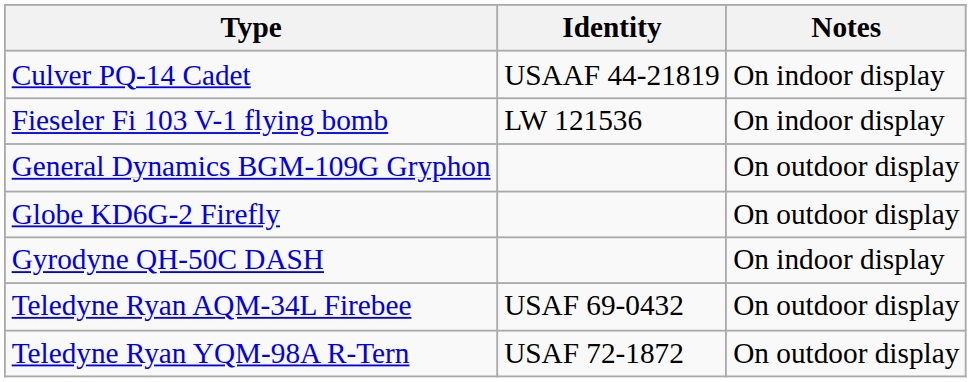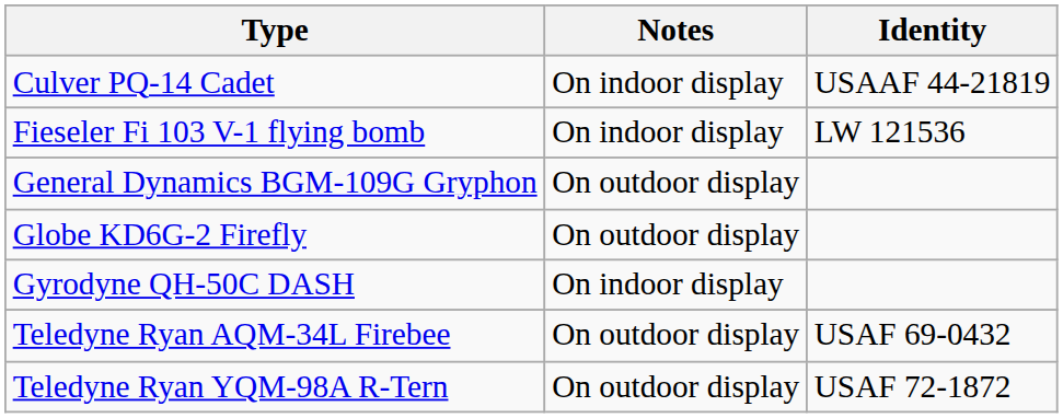 <table class="wikitable sortable">
 <tr>
 <th>Type</th>
+<th>Notes</th>
 <th>Identity</th>
-<th>Notes</th>
 </tr>
 <tr>
 <td><a href='#'>Culver PQ-14 Cadet</a></td>
+<td>On indoor display</td>
 <td>USAAF 44-21819</td>
-<td>On indoor display</td>
 </tr>
 <tr>
 <td><a href='#'>Fieseler Fi 103 V-1 flying bomb</a></td>
+<td>On indoor display</td>
 <td>LW 121536</td>
-<td>On indoor display</td>
 </tr>
 <tr>
 <td><a href='#'>General Dynamics BGM-109G Gryphon</a></td>
+<td>On outdoor display</td>
 <td></td>
-<td>On outdoor display</td>
 </tr>
 <tr>
 <td><a href='#'>Globe KD6G-2 Firefly</a></td>
+<td>On outdoor display</td>
 <td></td>
-<td>On outdoor display</td>
 </tr>
 <tr>
 <td><a href='#'>Gyrodyne QH-50C DASH</a></td>
+<td>On indoor display</td>
 <td></td>
-<td>On indoor display</td>
 </tr>
 <tr>
 <td><a href='#'>Teledyne Ryan AQM-34L Firebee</a></td>
+<td>On outdoor display</td>
 <td>USAF 69-0432</td>
-<td>On outdoor display</td>
 </tr>
 <tr>
 <td><a href='#'>Teledyne Ryan YQM-98A R-Tern</a></td>
+<td>On outdoor display</td>
 <td>USAF 72-1872</td>
-<td>On outdoor display</td>
 </tr>
 </table>
